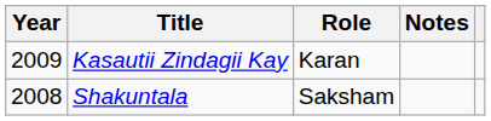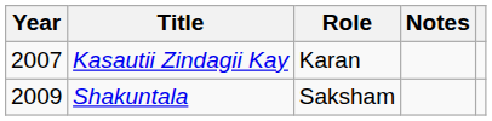 <table class="wikitable sortable">
 <tr style="text-align:center;">
 <th>Year</th>
 <th>Title</th>
 <th>Role</th>
 <th class="unsortable">Notes</th>
 <th class="unsortable"></th>
 </tr>
 <tr>
-<td>2009</td>
+<td>2007</td>
 <td><em><a href='#'>Kasautii Zindagii Kay</a></em></td>
 <td>Karan</td>
 <td></td>
 <td></td>
 </tr>
 <tr>
-<td>2008</td>
+<td>2009</td>
 <td><em><a href='#'>Shakuntala</a></em></td>
 <td>Saksham</td>
 <td></td>
 <td></td>
 </tr>
 </table>
